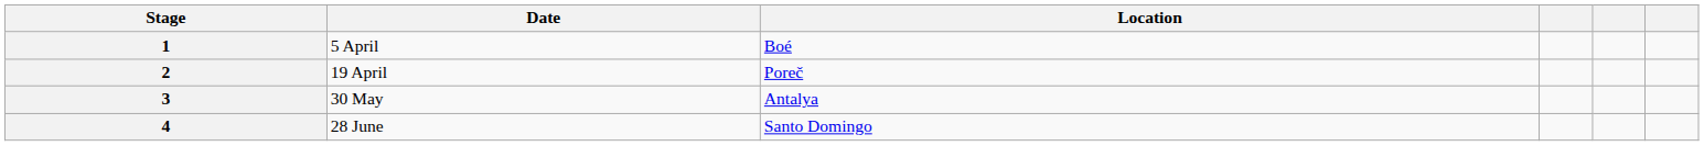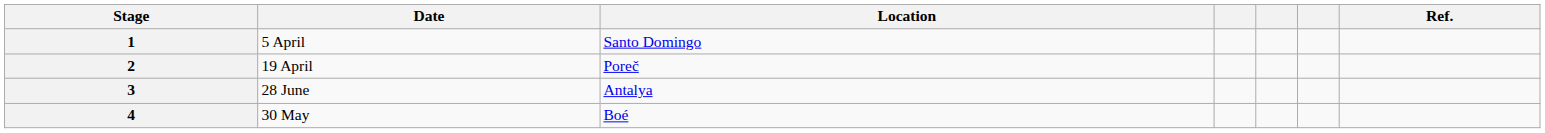 <table class="wikitable" style="width:100%">
 <tr>
 <th>Stage</th>
 <th>Date</th>
 <th>Location</th>
 <th></th>
 <th></th>
 <th></th>
+<th>Ref.</th>
 </tr>
 <tr>
 <th>1</th>
 <td>5 April</td>
-<td> <a href='#'>Boé</a></td>
+<td> <a href='#'>Santo Domingo</a></td>
+<td></td>
 <td></td>
 <td></td>
 <td></td>
 </tr>
 <tr>
 <th>2</th>
 <td>19 April</td>
 <td> <a href='#'>Poreč</a></td>
 <td></td>
 <td></td>
 <td></td>
+<td></td>
 </tr>
 <tr>
 <th>3</th>
-<td>30 May</td>
+<td>28 June</td>
 <td> <a href='#'>Antalya</a></td>
+<td></td>
 <td></td>
 <td></td>
 <td></td>
 </tr>
 <tr>
 <th>4</th>
-<td>28 June</td>
-<td> <a href='#'>Santo Domingo</a></td>
+<td>30 May</td>
+<td> <a href='#'>Boé</a></td>
+<td></td>
 <td></td>
 <td></td>
 <td></td>
 </tr>
 </table>
